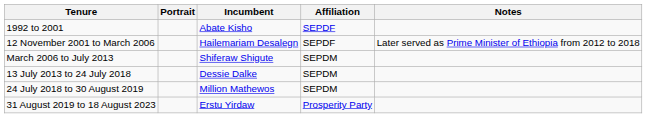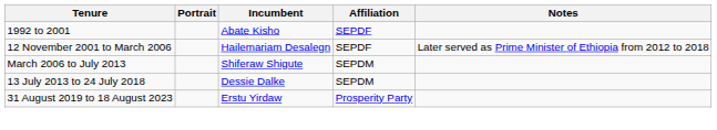 <table class="wikitable">
 <tr>
 <th>Tenure</th>
 <th>Portrait</th>
 <th>Incumbent</th>
 <th>Affiliation</th>
 <th>Notes</th>
 </tr>
 <tr>
 <td>1992 to 2001</td>
 <td></td>
 <td><a href='#'>Abate Kisho</a></td>
 <td><a href='#'>SEPDF</a></td>
 <td></td>
 </tr>
 <tr>
 <td>12 November 2001 to March 2006</td>
 <td></td>
 <td><a href='#'>Hailemariam Desalegn</a></td>
 <td>SEPDF</td>
 <td>Later served as <a href='#'>Prime Minister of Ethiopia</a> from 2012 to 2018</td>
 </tr>
 <tr>
 <td>March 2006 to July 2013</td>
 <td></td>
 <td><a href='#'>Shiferaw Shigute</a></td>
 <td>SEPDM</td>
 <td></td>
 </tr>
 <tr>
 <td>13 July 2013 to 24 July 2018</td>
 <td></td>
 <td><a href='#'>Dessie Dalke</a></td>
 <td>SEPDM</td>
 <td></td>
 </tr>
 <tr>
-<td>24 July 2018 to 30 August 2019</td>
-<td></td>
-<td><a href='#'>Million Mathewos</a></td>
-<td>SEPDM</td>
-<td></td>
-</tr>
-<tr>
 <td>31 August 2019 to 18 August 2023</td>
 <td></td>
 <td><a href='#'>Erstu Yirdaw</a></td>
 <td><a href='#'>Prosperity Party</a></td>
 <td></td>
 </tr>
 </table>
